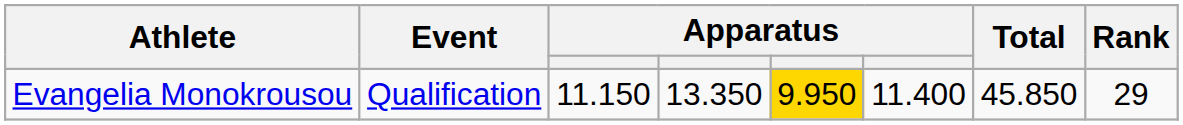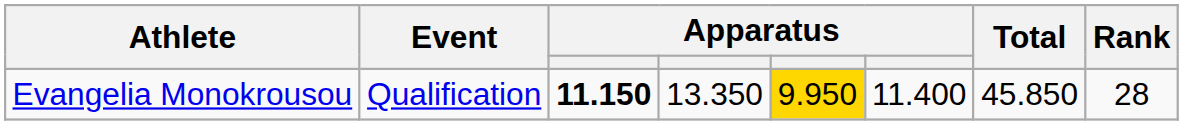 <table class="wikitable" style="font-size:90%">
 <tr>
 <th rowspan=2>Athlete</th>
 <th rowspan=2>Event</th>
 <th colspan =4>Apparatus</th>
 <th rowspan=2>Total</th>
 <th rowspan=2>Rank</th>
 </tr>
 <tr style="font-size:95%">
 <th></th>
 <th></th>
 <th></th>
 <th></th>
 </tr>
 <tr align=center>
 <td align=left><a href='#'>Evangelia Monokrousou</a></td>
 <td align=left><a href='#'>Qualification</a></td>
-<td>11.150</td>
+<td><strong>11.150</strong></td>
 <td>13.350</td>
 <td style="background: gold;">9.950</td>
 <td>11.400</td>
 <td>45.850</td>
-<td>29</td>
+<td>28</td>
 </tr>
 </table>
